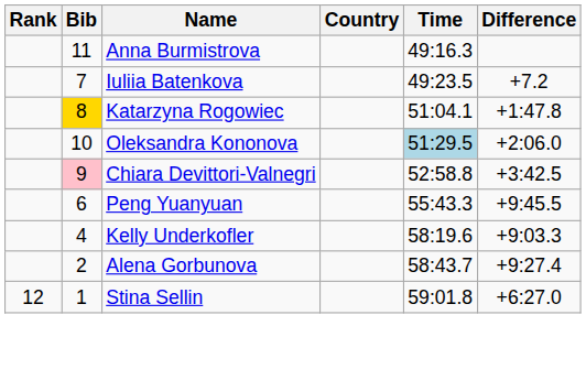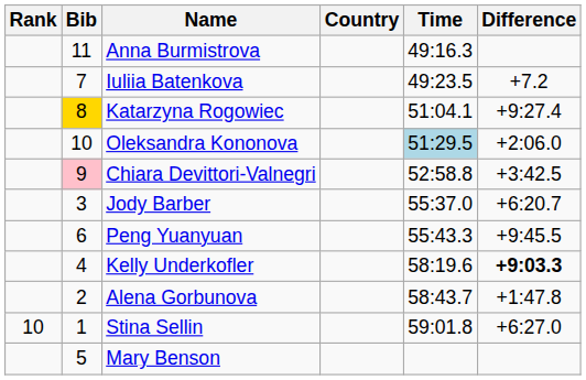 <table class="wikitable sortable" style="text-align:center">
 <tr>
 <th>Rank</th>
 <th>Bib</th>
 <th>Name</th>
 <th>Country</th>
 <th>Time</th>
 <th>Difference</th>
 </tr>
 <tr>
 <td></td>
 <td>11</td>
 <td align=left><a href='#'>Anna Burmistrova</a></td>
 <td align=left></td>
 <td>49:16.3</td>
 <td></td>
 </tr>
 <tr>
 <td></td>
 <td>7</td>
 <td align=left><a href='#'>Iuliia Batenkova</a></td>
 <td align=left></td>
 <td>49:23.5</td>
 <td>+7.2</td>
 </tr>
 <tr>
 <td></td>
 <td style="background: gold;">8</td>
 <td align=left><a href='#'>Katarzyna Rogowiec</a></td>
 <td align=left></td>
 <td>51:04.1</td>
-<td>+1:47.8</td>
+<td>+9:27.4</td>
 </tr>
 <tr>
 <td></td>
 <td>10</td>
 <td align=left><a href='#'>Oleksandra Kononova</a></td>
 <td align=left></td>
 <td style="background: lightblue;">51:29.5</td>
 <td>+2:06.0</td>
 </tr>
 <tr>
 <td></td>
 <td style="background: pink;">9</td>
 <td align=left><a href='#'>Chiara Devittori-Valnegri</a></td>
 <td align=left></td>
 <td>52:58.8</td>
 <td>+3:42.5</td>
 </tr>
 <tr>
 <td></td>
+<td>3</td>
+<td align=left><a href='#'>Jody Barber</a></td>
+<td align=left></td>
+<td>55:37.0</td>
+<td>+6:20.7</td>
+</tr>
+<tr>
+<td></td>
 <td>6</td>
 <td align=left><a href='#'>Peng Yuanyuan</a></td>
 <td align=left></td>
 <td>55:43.3</td>
 <td>+9:45.5</td>
 </tr>
 <tr>
 <td></td>
 <td>4</td>
 <td align=left><a href='#'>Kelly Underkofler</a></td>
 <td align=left></td>
 <td>58:19.6</td>
-<td>+9:03.3</td>
+<td><strong>+9:03.3</strong></td>
 </tr>
 <tr>
 <td></td>
 <td>2</td>
 <td align=left><a href='#'>Alena Gorbunova</a></td>
 <td align=left></td>
 <td>58:43.7</td>
-<td>+9:27.4</td>
+<td>+1:47.8</td>
 </tr>
 <tr>
-<td>12</td>
+<td>10</td>
 <td>1</td>
 <td align=left><a href='#'>Stina Sellin</a></td>
 <td align=left></td>
 <td>59:01.8</td>
 <td>+6:27.0</td>
 </tr>
+<tr>
+<td></td>
+<td>5</td>
+<td align=left><a href='#'>Mary Benson</a></td>
+<td align=left></td>
+<td></td>
+<td></td>
+</tr>
 </table>
